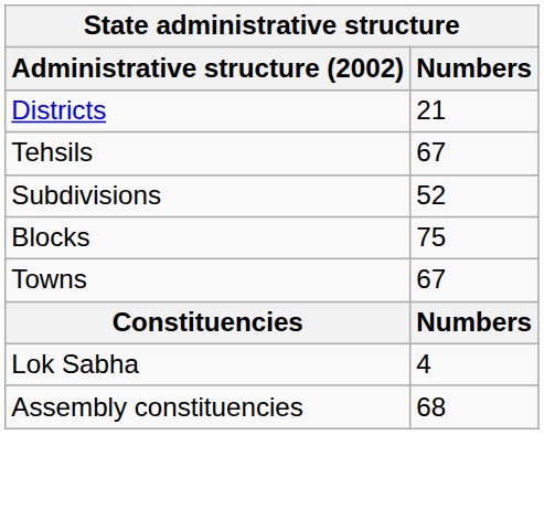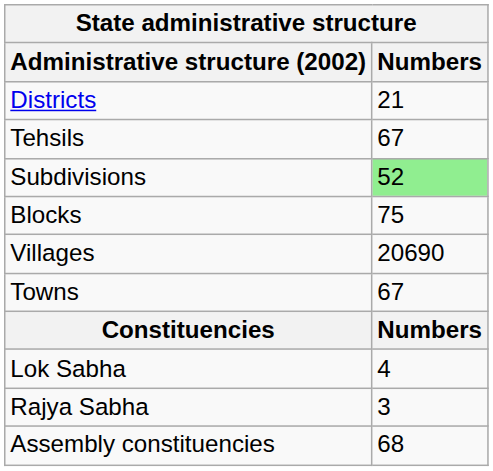 <table class="wikitable">
 <tr>
 <th colspan=2>State administrative structure</th>
 </tr>
 <tr>
 <th>Administrative structure (2002)</th>
 <th>Numbers</th>
 </tr>
 <tr>
 <td><a href='#'>Districts</a></td>
 <td>21</td>
 </tr>
 <tr>
 <td>Tehsils</td>
 <td>67</td>
 </tr>
 <tr>
 <td>Subdivisions</td>
-<td>52</td>
+<td style="background: lightgreen;">52</td>
 </tr>
 <tr 90>
 <td>Blocks</td>
 <td>75</td>
+</tr>
+<tr>
+<td>Villages</td>
+<td>20690</td>
 </tr>
 <tr>
 <td>Towns</td>
 <td>67</td>
 </tr>
 <tr>
 <th>Constituencies</th>
 <th>Numbers</th>
 </tr>
 <tr>
 <td>Lok Sabha</td>
 <td>4</td>
 </tr>
 <tr>
+<td>Rajya Sabha</td>
+<td>3</td>
+</tr>
+<tr>
 <td>Assembly constituencies</td>
 <td>68</td>
 </tr>
 </table>
